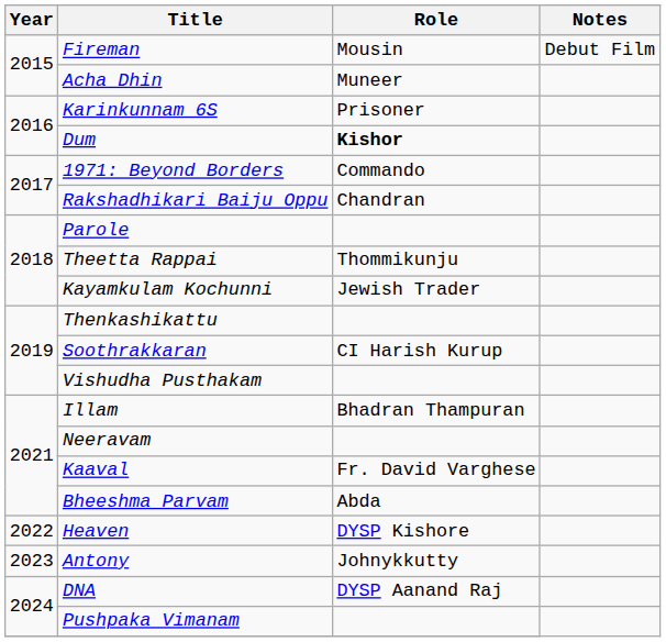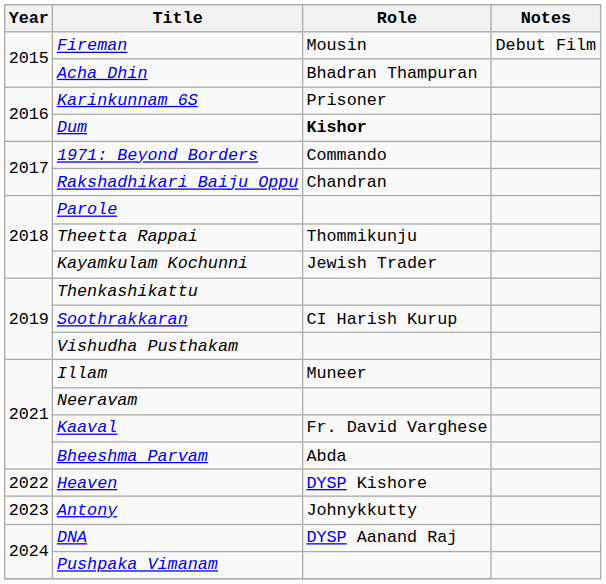 <table class="wikitable sortable">
 <tr style="background:#ccc; text-align:center;">
 <th>Year</th>
 <th>Title</th>
 <th>Role</th>
 <th class="unsortable">Notes</th>
 </tr>
 <tr>
 <td rowspan=2>2015</td>
 <td><em><a href='#'>Fireman</a></em></td>
 <td>Mousin</td>
 <td>Debut Film</td>
 </tr>
 <tr>
 <td><em><a href='#'>Acha Dhin</a></em></td>
-<td>Muneer</td>
+<td>Bhadran Thampuran</td>
 <td></td>
 </tr>
 <tr>
 <td rowspan=2>2016</td>
 <td><em><a href='#'>Karinkunnam 6S</a></em></td>
 <td>Prisoner</td>
 <td></td>
 </tr>
 <tr>
 <td><em><a href='#'>Dum</a></em></td>
 <td><strong>Kishor</strong></td>
 <td></td>
 </tr>
 <tr>
 <td rowspan=2>2017</td>
 <td><em><a href='#'>1971: Beyond Borders</a></em></td>
 <td>Commando</td>
 <td></td>
 </tr>
 <tr>
 <td><em><a href='#'>Rakshadhikari Baiju Oppu</a></em></td>
 <td>Chandran</td>
 <td></td>
 </tr>
 <tr>
 <td rowspan=3>2018</td>
 <td><em><a href='#'>Parole</a></em></td>
 <td></td>
 <td></td>
 </tr>
 <tr>
 <td><em>Theetta Rappai</em></td>
 <td>Thommikunju</td>
 <td></td>
 </tr>
 <tr>
 <td><em>Kayamkulam Kochunni</em></td>
 <td>Jewish Trader</td>
 <td></td>
 </tr>
 <tr>
 <td rowspan=3>2019</td>
 <td><em>Thenkashikattu</em></td>
 <td></td>
 <td></td>
 </tr>
 <tr>
 <td><em><a href='#'>Soothrakkaran</a></em></td>
 <td>CI Harish Kurup</td>
 <td></td>
 </tr>
 <tr>
 <td><em>Vishudha Pusthakam</em></td>
 <td></td>
 <td></td>
 </tr>
 <tr>
 <td rowspan=4>2021</td>
 <td><em>Illam</em></td>
-<td>Bhadran Thampuran</td>
+<td>Muneer</td>
 <td></td>
 </tr>
 <tr>
 <td><em>Neeravam</em></td>
 <td></td>
 <td></td>
 </tr>
 <tr>
 <td><em><a href='#'>Kaaval</a></em></td>
 <td>Fr. David Varghese</td>
 <td></td>
 </tr>
 <tr>
 <td><em><a href='#'>Bheeshma Parvam</a></em></td>
 <td>Abda</td>
 <td></td>
 </tr>
 <tr>
 <td>2022</td>
 <td><em><a href='#'>Heaven</a></em></td>
 <td><a href='#'>DYSP</a> Kishore</td>
 <td></td>
 </tr>
 <tr>
 <td>2023</td>
 <td><em><a href='#'>Antony</a></em></td>
 <td>Johnykkutty</td>
 <td></td>
 </tr>
 <tr>
 <td rowspan=2>2024</td>
 <td><em><a href='#'>DNA</a></em></td>
 <td><a href='#'>DYSP</a> Aanand Raj</td>
 <td></td>
 </tr>
 <tr>
 <td><em><a href='#'>Pushpaka Vimanam</a></em></td>
 <td></td>
 </tr>
 <tr>
 </tr>
 </table>
